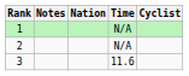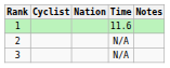 <table class="wikitable sortable" style="text-align:center">
 <tr>
 <th>Rank</th>
-<th>Notes</th>
+<th>Cyclist</th>
 <th>Nation</th>
 <th>Time</th>
-<th>Cyclist</th>
+<th>Notes</th>
 </tr>
 <tr bgcolor=bbf3bb>
 <td>1</td>
+<td align=left></td>
+<td align=left></td>
+<td>11.6</td>
 <td></td>
-<td align=left></td>
-<td>N/A</td>
-<td align=left></td>
 </tr>
 <tr>
 <td>2</td>
-<td></td>
+<td align=left></td>
 <td align=left></td>
 <td>N/A</td>
-<td align=left></td>
+<td></td>
 </tr>
 <tr>
 <td>3</td>
+<td align=left></td>
+<td align=left></td>
+<td>N/A</td>
 <td></td>
-<td align=left></td>
-<td>11.6</td>
-<td align=left></td>
 </tr>
 </table>
